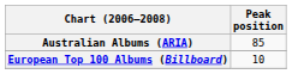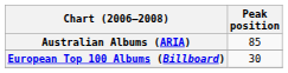 <table class="wikitable plainrowheaders sortable">
 <tr>
 <th>Chart (2006–2008)</th>
 <th>Peak<br>position</th>
 </tr>
 <tr>
 <th scope="row">Australian Albums (<a href='#'>ARIA</a>)</th>
 <td align="center">85</td>
 </tr>
 <tr>
 </tr>
 <tr>
 </tr>
 <tr>
 </tr>
 <tr>
 <th scope="row"><a href='#'>European Top 100 Albums</a> (<em><a href='#'>Billboard</a></em>)</th>
-<td align="center">10</td>
+<td align="center">30</td>
 </tr>
 <tr>
 </tr>
 <tr>
 </tr>
 <tr>
 </tr>
 <tr>
 </tr>
 <tr>
 </tr>
 <tr>
 </tr>
 <tr>
 </tr>
 <tr>
 </tr>
 <tr>
 </tr>
 </table>
